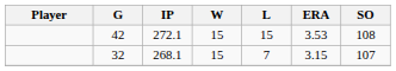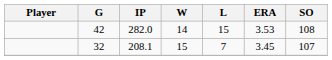 <table class="wikitable sortable">
 <tr>
 <th bgcolor="#DDDDFF" width="16%">Player</th>
 <th bgcolor="#DDDDFF" width="9%">G</th>
 <th bgcolor="#DDDDFF" width="9%">IP</th>
 <th bgcolor="#DDDDFF" width="9%">W</th>
 <th bgcolor="#DDDDFF" width="9%">L</th>
 <th bgcolor="#DDDDFF" width="9%">ERA</th>
 <th bgcolor="#DDDDFF" width="9%">SO</th>
 </tr>
 <tr align="center">
 <td></td>
 <td>42</td>
-<td>272.1</td>
-<td>15</td>
+<td>282.0</td>
+<td>14</td>
 <td>15</td>
 <td>3.53</td>
 <td>108</td>
 </tr>
 <tr align="center">
 <td></td>
 <td>32</td>
-<td>268.1</td>
+<td>208.1</td>
 <td>15</td>
 <td>7</td>
-<td>3.15</td>
+<td>3.45</td>
 <td>107</td>
 </tr>
 <tr align="center">
 </tr>
 </table>
